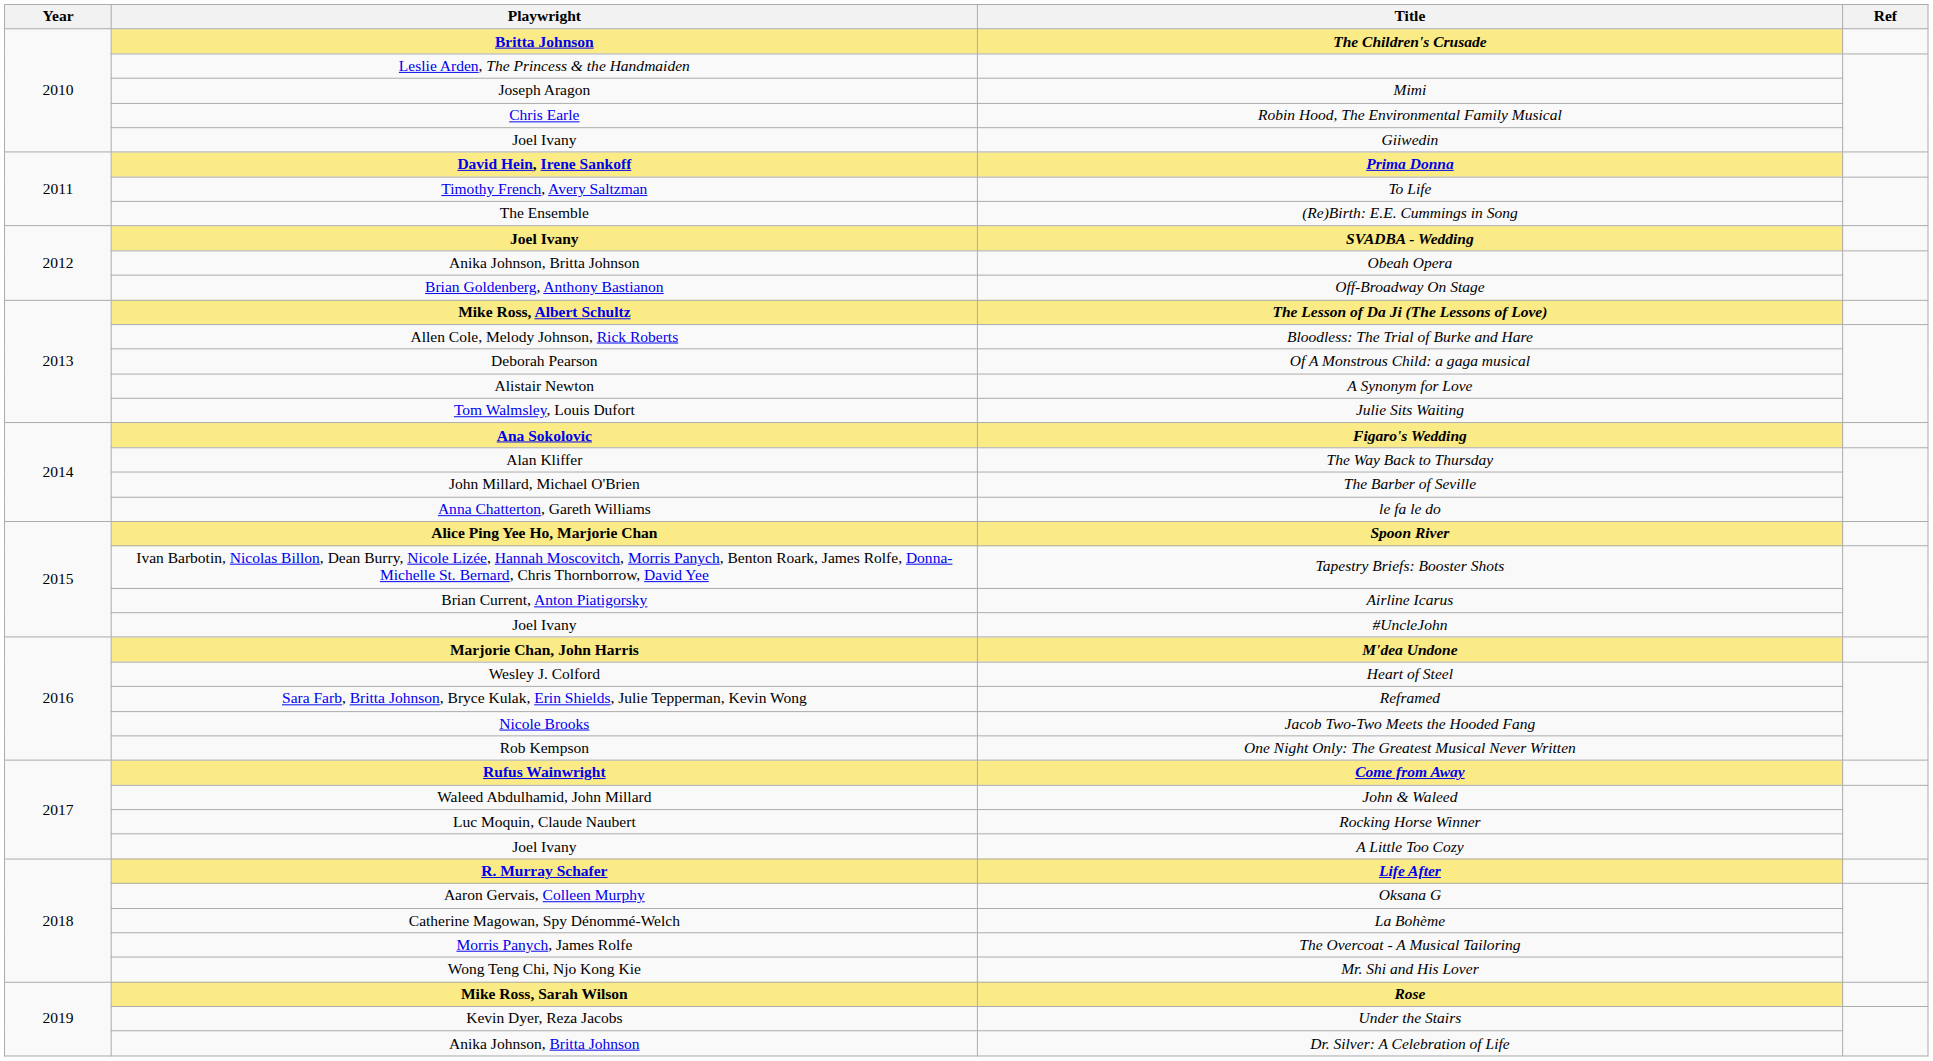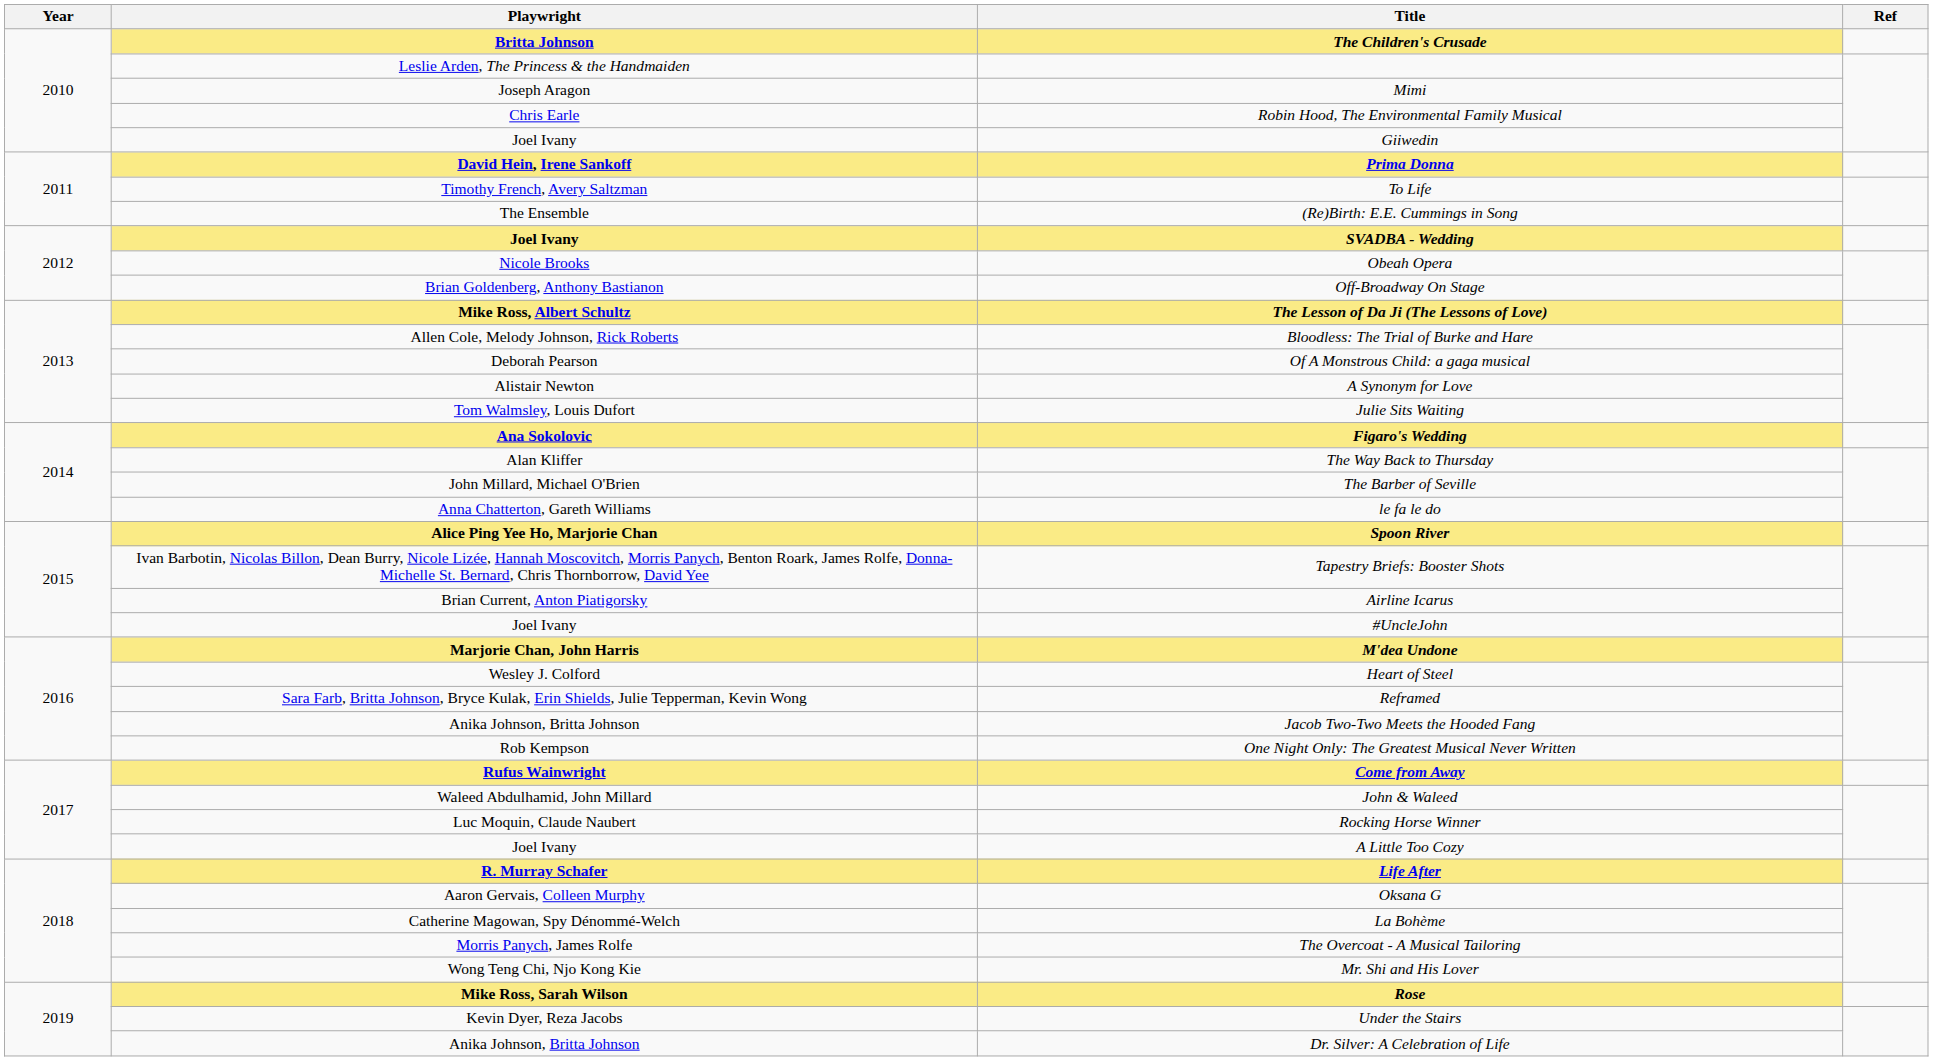 <table class="wikitable" width="100%">
 <tr>
 <th>Year</th>
 <th width="45%">Playwright</th>
 <th width="45%">Title</th>
 <th>Ref</th>
 </tr>
 <tr>
 <td align="center" rowspan=5>2010</td>
 <td align="center" style="background:#FAEB86"><strong><a href='#'>Britta Johnson</a></strong></td>
 <td align="center" style="background:#FAEB86"><strong><em>The Children's Crusade</em></strong></td>
 <td align="center"></td>
 </tr>
 <tr>
 <td align="center"><a href='#'>Leslie Arden</a>, <em>The Princess & the Handmaiden</em></td>
 <td align="center"></td>
 <td align="center" rowspan=4></td>
 </tr>
 <tr>
 <td align="center">Joseph Aragon</td>
 <td align="center"><em>Mimi</em></td>
 </tr>
 <tr>
 <td align="center"><a href='#'>Chris Earle</a></td>
 <td align="center"><em>Robin Hood, The Environmental Family Musical</em></td>
 </tr>
 <tr>
 <td align="center">Joel Ivany</td>
 <td align="center"><em>Giiwedin</em></td>
 </tr>
 <tr>
 <td align="center" rowspan=3>2011</td>
 <td align="center" style="background:#FAEB86"><strong><a href='#'>David Hein</a>, <a href='#'>Irene Sankoff</a></strong></td>
 <td align="center" style="background:#FAEB86"><strong><em><a href='#'>Prima Donna</a></em></strong></td>
 <td align="center"></td>
 </tr>
 <tr>
 <td align="center"><a href='#'>Timothy French</a>, <a href='#'>Avery Saltzman</a></td>
 <td align="center"><em>To Life</em></td>
 <td align="center" rowspan=2></td>
 </tr>
 <tr>
 <td align="center">The Ensemble</td>
 <td align="center"><em>(Re)Birth: E.E. Cummings in Song</em></td>
 </tr>
 <tr>
 <td align="center" rowspan=3>2012</td>
 <td align="center" style="background:#FAEB86"><strong>Joel Ivany</strong></td>
 <td align="center" style="background:#FAEB86"><strong><em>SVADBA - Wedding</em></strong></td>
 <td align="center"></td>
 </tr>
 <tr>
-<td align="center">Anika Johnson, Britta Johnson</td>
+<td align="center"><a href='#'>Nicole Brooks</a></td>
 <td align="center"><em>Obeah Opera</em></td>
 <td align="center" rowspan=2></td>
 </tr>
 <tr>
 <td align="center"><a href='#'>Brian Goldenberg</a>, <a href='#'>Anthony Bastianon</a></td>
 <td align="center"><em>Off-Broadway On Stage</em></td>
 </tr>
 <tr>
 <td align="center" rowspan=5>2013</td>
 <td align="center" style="background:#FAEB86"><strong>Mike Ross, <a href='#'>Albert Schultz</a></strong></td>
 <td align="center" style="background:#FAEB86"><strong><em>The Lesson of Da Ji (The Lessons of Love)</em></strong></td>
 <td align="center"></td>
 </tr>
 <tr>
 <td align="center">Allen Cole, Melody Johnson, <a href='#'>Rick Roberts</a></td>
 <td align="center"><em>Bloodless: The Trial of Burke and Hare</em></td>
 <td align="center" rowspan=4></td>
 </tr>
 <tr>
 <td align="center">Deborah Pearson</td>
 <td align="center"><em>Of A Monstrous Child: a gaga musical</em></td>
 </tr>
 <tr>
 <td align="center">Alistair Newton</td>
 <td align="center"><em>A Synonym for Love</em></td>
 </tr>
 <tr>
 <td align="center"><a href='#'>Tom Walmsley</a>, Louis Dufort</td>
 <td align="center"><em>Julie Sits Waiting</em></td>
 </tr>
 <tr>
 <td align="center" rowspan=4>2014</td>
 <td align="center" style="background:#FAEB86"><strong><a href='#'>Ana Sokolovic</a></strong></td>
 <td align="center" style="background:#FAEB86"><strong><em>Figaro's Wedding</em></strong></td>
 <td align="center"></td>
 </tr>
 <tr>
 <td align="center">Alan Kliffer</td>
 <td align="center"><em>The Way Back to Thursday</em></td>
 <td align="center" rowspan=3></td>
 </tr>
 <tr>
 <td align="center">John Millard, Michael O'Brien</td>
 <td align="center"><em>The Barber of Seville</em></td>
 </tr>
 <tr>
 <td align="center"><a href='#'>Anna Chatterton</a>, Gareth Williams</td>
 <td align="center"><em>le fa le do</em></td>
 </tr>
 <tr>
 <td align="center" rowspan=4>2015</td>
 <td align="center" style="background:#FAEB86"><strong>Alice Ping Yee Ho, Marjorie Chan</strong></td>
 <td align="center" style="background:#FAEB86"><strong><em>Spoon River</em></strong></td>
 <td align="center"></td>
 </tr>
 <tr>
 <td align="center">Ivan Barbotin, <a href='#'>Nicolas Billon</a>, Dean Burry, <a href='#'>Nicole Lizée</a>, <a href='#'>Hannah Moscovitch</a>, <a href='#'>Morris Panych</a>, Benton Roark, James Rolfe, <a href='#'>Donna-Michelle St. Bernard</a>, Chris Thornborrow, <a href='#'>David Yee</a></td>
 <td align="center"><em>Tapestry Briefs: Booster Shots</em></td>
 <td align="center" rowspan=3></td>
 </tr>
 <tr>
 <td align="center">Brian Current, <a href='#'>Anton Piatigorsky</a></td>
 <td align="center"><em>Airline Icarus</em></td>
 </tr>
 <tr>
 <td align="center">Joel Ivany</td>
 <td align="center"><em>#UncleJohn</em></td>
 </tr>
 <tr>
 <td align="center" rowspan=5>2016</td>
 <td align="center" style="background:#FAEB86"><strong>Marjorie Chan, John Harris</strong></td>
 <td align="center" style="background:#FAEB86"><strong><em>M'dea Undone</em></strong></td>
 <td align="center"></td>
 </tr>
 <tr>
 <td align="center">Wesley J. Colford</td>
 <td align="center"><em>Heart of Steel</em></td>
 <td align="center" rowspan=4></td>
 </tr>
 <tr>
 <td align="center"><a href='#'>Sara Farb</a>, <a href='#'>Britta Johnson</a>, Bryce Kulak, <a href='#'>Erin Shields</a>, Julie Tepperman, Kevin Wong</td>
 <td align="center"><em>Reframed</em></td>
 </tr>
 <tr>
-<td align="center"><a href='#'>Nicole Brooks</a></td>
+<td align="center">Anika Johnson, Britta Johnson</td>
 <td align="center"><em>Jacob Two-Two Meets the Hooded Fang</em></td>
 </tr>
 <tr>
 <td align="center">Rob Kempson</td>
 <td align="center"><em>One Night Only: The Greatest Musical Never Written</em></td>
 </tr>
 <tr>
 <td align="center" rowspan=4>2017</td>
 <td align="center" style="background:#FAEB86"><strong><a href='#'>Rufus Wainwright</a></strong></td>
 <td align="center" style="background:#FAEB86"><strong><em><a href='#'>Come from Away</a></em></strong></td>
 <td align="center"></td>
 </tr>
 <tr>
 <td align="center">Waleed Abdulhamid, John Millard</td>
 <td align="center"><em>John & Waleed</em></td>
 <td align="center" rowspan=3></td>
 </tr>
 <tr>
 <td align="center">Luc Moquin, Claude Naubert</td>
 <td align="center"><em>Rocking Horse Winner</em></td>
 </tr>
 <tr>
 <td align="center">Joel Ivany</td>
 <td align="center"><em>A Little Too Cozy</em></td>
 </tr>
 <tr>
 <td align="center" rowspan=5>2018</td>
 <td align="center" style="background:#FAEB86"><strong><a href='#'>R. Murray Schafer</a></strong></td>
 <td align="center" style="background:#FAEB86"><strong><em><a href='#'> Life After</a></em></strong></td>
 <td align="center"></td>
 </tr>
 <tr>
 <td align="center">Aaron Gervais, <a href='#'>Colleen Murphy</a></td>
 <td align="center"><em>Oksana G</em></td>
 <td align="center" rowspan=4></td>
 </tr>
 <tr>
 <td align="center">Catherine Magowan, Spy Dénommé-Welch</td>
 <td align="center"><em>La Bohème</em></td>
 </tr>
 <tr>
 <td align="center"><a href='#'>Morris Panych</a>, James Rolfe</td>
 <td align="center"><em>The Overcoat - A Musical Tailoring</em></td>
 </tr>
 <tr>
 <td align="center">Wong Teng Chi, Njo Kong Kie</td>
 <td align="center"><em>Mr. Shi and His Lover</em></td>
 </tr>
 <tr>
 <td align="center" rowspan=3>2019</td>
 <td align="center" style="background:#FAEB86"><strong>Mike Ross, Sarah Wilson</strong></td>
 <td align="center" style="background:#FAEB86"><strong><em>Rose</em></strong></td>
 <td align="center"></td>
 </tr>
 <tr>
 <td align="center">Kevin Dyer, Reza Jacobs</td>
 <td align="center"><em>Under the Stairs</em></td>
 <td align="center" rowspan=2></td>
 </tr>
 <tr>
 <td align="center">Anika Johnson, <a href='#'>Britta Johnson</a></td>
 <td align="center"><em>Dr. Silver: A Celebration of Life</em></td>
 </tr>
 </table>
